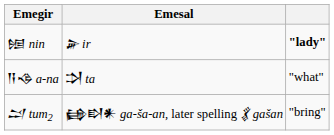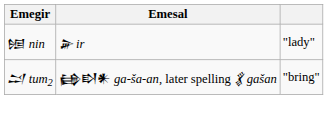 <table class="wikitable">
 <tr>
 <th>Emegir</th>
 <th>Emesal</th>
 <th></th>
 </tr>
 <tr>
 <td>𒎏 <em>nin</em></td>
 <td><em>𒅕 ir</em></td>
-<td><strong>"lady"</strong></td>
-</tr>
-<tr>
-<td>𒀀𒈾 <em>a-na</em></td>
-<td>𒋫 <em>ta</em></td>
-<td>"what"</td>
+<td>"lady"</td>
 </tr>
 <tr>
 <td><em>𒁺 tum<sub>2</sub></em></td>
 <td>𒂵𒊭𒀭 <em>ga-ša-an</em>, later spelling <em>𒃽 gašan</em></td>
 <td>"bring"</td>
 </tr>
 </table>
